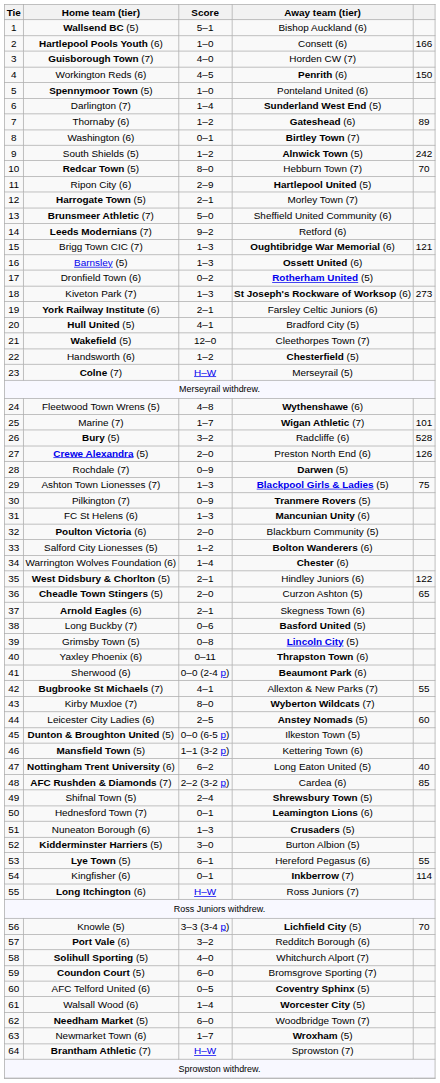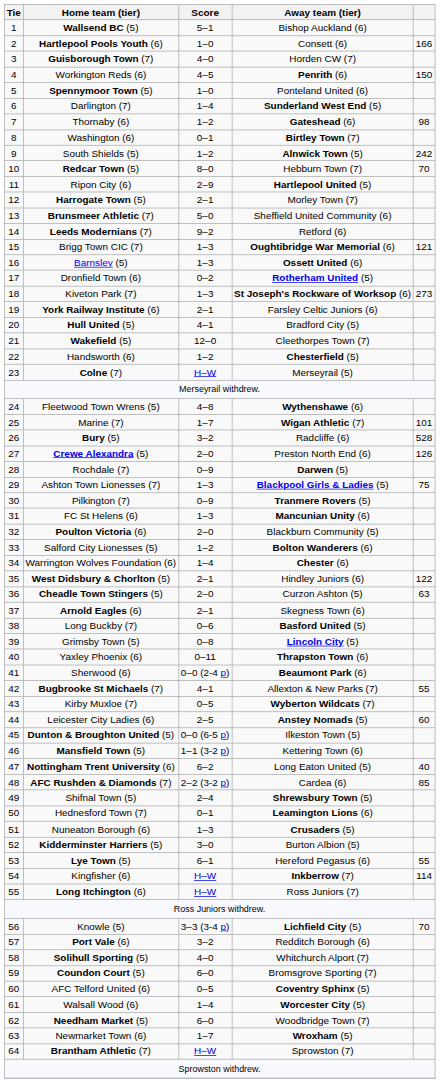 <table class="wikitable" style="text-align:center; font-size:85%">
 <tr>
 <th>Tie</th>
 <th>Home team (tier)</th>
 <th>Score</th>
 <th>Away team (tier)</th>
 <th></th>
 </tr>
 <tr>
 <td>1</td>
 <td><strong>Wallsend BC</strong> (5)</td>
 <td>5–1</td>
 <td>Bishop Auckland (6)</td>
 <td></td>
 </tr>
 <tr>
 <td>2</td>
 <td><strong>Hartlepool Pools Youth</strong> (6)</td>
 <td>1–0</td>
 <td>Consett (6)</td>
 <td>166</td>
 </tr>
 <tr>
 <td>3</td>
 <td><strong>Guisborough Town</strong> (7)</td>
 <td>4–0</td>
 <td>Horden CW (7)</td>
 <td></td>
 </tr>
 <tr>
 <td>4</td>
 <td>Workington Reds (6)</td>
 <td>4–5</td>
 <td><strong>Penrith</strong> (6)</td>
 <td>150</td>
 </tr>
 <tr>
 <td>5</td>
 <td><strong>Spennymoor Town</strong> (5)</td>
 <td>1–0</td>
 <td>Ponteland United (6)</td>
 <td></td>
 </tr>
 <tr>
 <td>6</td>
 <td>Darlington (7)</td>
 <td>1–4</td>
 <td><strong>Sunderland West End</strong> (5)</td>
 <td></td>
 </tr>
 <tr>
 <td>7</td>
 <td>Thornaby (6)</td>
 <td>1–2</td>
 <td><strong>Gateshead</strong> (6)</td>
-<td>89</td>
+<td>98</td>
 </tr>
 <tr>
 <td>8</td>
 <td>Washington (6)</td>
 <td>0–1</td>
 <td><strong>Birtley Town</strong> (7)</td>
 <td></td>
 </tr>
 <tr>
 <td>9</td>
 <td>South Shields (5)</td>
 <td>1–2</td>
 <td><strong>Alnwick Town</strong> (5)</td>
 <td>242</td>
 </tr>
 <tr>
 <td>10</td>
 <td><strong>Redcar Town</strong> (5)</td>
 <td>8–0</td>
 <td>Hebburn Town (7)</td>
 <td>70</td>
 </tr>
 <tr>
 <td>11</td>
 <td>Ripon City (6)</td>
 <td>2–9</td>
 <td><strong>Hartlepool United</strong> (5)</td>
 <td></td>
 </tr>
 <tr>
 <td>12</td>
 <td><strong>Harrogate Town</strong> (5)</td>
 <td>2–1</td>
 <td>Morley Town (7)</td>
 <td></td>
 </tr>
 <tr>
 <td>13</td>
 <td><strong>Brunsmeer Athletic</strong> (7)</td>
 <td>5–0</td>
 <td>Sheffield United Community (6)</td>
 <td></td>
 </tr>
 <tr>
 <td>14</td>
 <td><strong>Leeds Modernians</strong> (7)</td>
 <td>9–2</td>
 <td>Retford (6)</td>
 <td></td>
 </tr>
 <tr>
 <td>15</td>
 <td>Brigg Town CIC (7)</td>
 <td>1–3</td>
 <td><strong>Oughtibridge War Memorial</strong> (6)</td>
 <td>121</td>
 </tr>
 <tr>
 <td>16</td>
 <td><a href='#'>Barnsley</a> (5)</td>
 <td>1–3</td>
 <td><strong>Ossett United</strong> (6)</td>
 <td></td>
 </tr>
 <tr>
 <td>17</td>
 <td>Dronfield Town (6)</td>
 <td>0–2</td>
 <td><strong><a href='#'>Rotherham United</a></strong> (5)</td>
 <td></td>
 </tr>
 <tr>
 <td>18</td>
 <td>Kiveton Park (7)</td>
 <td>1–3</td>
 <td><strong>St Joseph's Rockware of Worksop</strong> (6)</td>
 <td>273</td>
 </tr>
 <tr>
 <td>19</td>
 <td><strong>York Railway Institute</strong> (6)</td>
 <td>2–1</td>
 <td>Farsley Celtic Juniors (6)</td>
 <td></td>
 </tr>
 <tr>
 <td>20</td>
 <td><strong>Hull United</strong> (5)</td>
 <td>4–1</td>
 <td>Bradford City (5)</td>
 <td></td>
 </tr>
 <tr>
 <td>21</td>
 <td><strong>Wakefield</strong> (5)</td>
 <td>12–0</td>
 <td>Cleethorpes Town (7)</td>
 <td></td>
 </tr>
 <tr>
 <td>22</td>
 <td>Handsworth (6)</td>
 <td>1–2</td>
 <td><strong>Chesterfield</strong> (5)</td>
 <td></td>
 </tr>
 <tr>
 <td>23</td>
 <td><strong>Colne</strong> (7)</td>
 <td><a href='#'>H–W</a></td>
 <td>Merseyrail (5)</td>
 <td></td>
 </tr>
 <tr>
 <td colspan="5" style="background:GhostWhite; height:20px; text-align:center; font-size:90%">Merseyrail withdrew.</td>
 </tr>
 <tr>
 <td>24</td>
 <td>Fleetwood Town Wrens (5)</td>
 <td>4–8</td>
 <td><strong>Wythenshawe</strong> (6)</td>
 <td></td>
 </tr>
 <tr>
 <td>25</td>
 <td>Marine (7)</td>
 <td>1–7</td>
 <td><strong>Wigan Athletic</strong> (7)</td>
 <td>101</td>
 </tr>
 <tr>
 <td>26</td>
 <td><strong>Bury</strong> (5)</td>
 <td>3–2</td>
 <td>Radcliffe (6)</td>
 <td>528</td>
 </tr>
 <tr>
 <td>27</td>
 <td><strong><a href='#'>Crewe Alexandra</a></strong> (5)</td>
 <td>2–0</td>
 <td>Preston North End (6)</td>
 <td>126</td>
 </tr>
 <tr>
 <td>28</td>
 <td>Rochdale (7)</td>
 <td>0–9</td>
 <td><strong>Darwen</strong> (5)</td>
 <td></td>
 </tr>
 <tr>
 <td>29</td>
 <td>Ashton Town Lionesses (7)</td>
 <td>1–3</td>
 <td><strong><a href='#'>Blackpool Girls & Ladies</a></strong> (5)</td>
 <td>75</td>
 </tr>
 <tr>
 <td>30</td>
 <td>Pilkington (7)</td>
 <td>0–9</td>
 <td><strong>Tranmere Rovers</strong> (5)</td>
 <td></td>
 </tr>
 <tr>
 <td>31</td>
 <td>FC St Helens (6)</td>
 <td>1–3</td>
 <td><strong>Mancunian Unity</strong> (6)</td>
 <td></td>
 </tr>
 <tr .>
 <td>32</td>
 <td><strong>Poulton Victoria</strong> (6)</td>
 <td>2–0</td>
 <td>Blackburn Community (5)</td>
 <td></td>
 </tr>
 <tr>
 <td>33</td>
 <td>Salford City Lionesses (5)</td>
 <td>1–2</td>
 <td><strong>Bolton Wanderers</strong> (6)</td>
 <td></td>
 </tr>
 <tr>
 <td>34</td>
 <td>Warrington Wolves Foundation (6)</td>
 <td>1–4</td>
 <td><strong>Chester</strong> (6)</td>
 <td></td>
 </tr>
 <tr>
 <td>35</td>
 <td><strong>West Didsbury & Chorlton</strong> (5)</td>
 <td>2–1</td>
 <td>Hindley Juniors (6)</td>
 <td>122</td>
 </tr>
 <tr>
 <td>36</td>
 <td><strong>Cheadle Town Stingers</strong> (5)</td>
 <td>2–0</td>
 <td>Curzon Ashton (5)</td>
-<td>65</td>
+<td>63</td>
 </tr>
 <tr>
 <td>37</td>
 <td><strong>Arnold Eagles</strong> (6)</td>
 <td>2–1</td>
 <td>Skegness Town (6)</td>
 <td></td>
 </tr>
 <tr>
 <td>38</td>
 <td>Long Buckby (7)</td>
 <td>0–6</td>
 <td><strong>Basford United</strong> (5)</td>
 <td></td>
 </tr>
 <tr>
 <td>39</td>
 <td>Grimsby Town (5)</td>
 <td>0–8</td>
 <td><strong><a href='#'>Lincoln City</a></strong> (5)</td>
 <td></td>
 </tr>
 <tr>
 <td>40</td>
 <td>Yaxley Phoenix (6)</td>
 <td>0–11</td>
 <td><strong>Thrapston Town</strong> (6)</td>
 <td></td>
 </tr>
 <tr>
 <td>41</td>
 <td>Sherwood (6)</td>
 <td>0–0 (2-4 <a href='#'>p</a>)</td>
 <td><strong>Beaumont Park</strong> (6)</td>
 <td></td>
 </tr>
 <tr>
 <td>42</td>
 <td><strong>Bugbrooke St Michaels</strong> (7)</td>
 <td>4–1</td>
 <td>Allexton & New Parks (7)</td>
 <td>55</td>
 </tr>
 <tr>
 <td>43</td>
 <td>Kirby Muxloe (7)</td>
-<td>8–0</td>
+<td>0–5</td>
 <td><strong>Wyberton Wildcats</strong> (7)</td>
 <td></td>
 </tr>
 <tr>
 <td>44</td>
 <td>Leicester City Ladies (6)</td>
 <td>2–5</td>
 <td><strong>Anstey Nomads</strong> (5)</td>
 <td>60</td>
 </tr>
 <tr>
 <td>45</td>
 <td><strong>Dunton & Broughton United</strong> (5)</td>
 <td>0–0 (6-5 <a href='#'>p</a>)</td>
 <td>Ilkeston Town (5)</td>
 <td></td>
 </tr>
 <tr>
 <td>46</td>
 <td><strong>Mansfield Town</strong> (5)</td>
 <td>1–1 (3-2 <a href='#'>p</a>)</td>
 <td>Kettering Town (6)</td>
 <td></td>
 </tr>
 <tr>
 <td>47</td>
 <td><strong>Nottingham Trent University</strong> (6)</td>
 <td>6–2</td>
 <td>Long Eaton United (5)</td>
 <td>40</td>
 </tr>
 <tr>
 <td>48</td>
 <td><strong>AFC Rushden & Diamonds</strong> (7)</td>
 <td>2–2 (3-2 <a href='#'>p</a>)</td>
 <td>Cardea (6)</td>
 <td>85</td>
 </tr>
 <tr>
 <td>49</td>
 <td>Shifnal Town (5)</td>
 <td>2–4</td>
 <td><strong>Shrewsbury Town</strong> (5)</td>
 <td></td>
 </tr>
 <tr>
 <td>50</td>
 <td>Hednesford Town (7)</td>
 <td>0–1</td>
 <td><strong>Leamington Lions</strong> (6)</td>
 <td></td>
 </tr>
 <tr>
 <td>51</td>
 <td>Nuneaton Borough (6)</td>
 <td>1–3</td>
 <td><strong>Crusaders</strong> (5)</td>
 <td></td>
 </tr>
 <tr>
 <td>52</td>
 <td><strong>Kidderminster Harriers</strong> (5)</td>
 <td>3–0</td>
 <td>Burton Albion (5)</td>
 <td></td>
 </tr>
 <tr>
 <td>53</td>
 <td><strong>Lye Town</strong> (5)</td>
 <td>6–1</td>
 <td>Hereford Pegasus (6)</td>
 <td>55</td>
 </tr>
 <tr>
 <td>54</td>
 <td>Kingfisher (6)</td>
-<td>0–1</td>
+<td><a href='#'>H–W</a></td>
 <td><strong>Inkberrow</strong> (7)</td>
 <td>114</td>
 </tr>
 <tr>
 <td>55</td>
 <td><strong>Long Itchington</strong> (6)</td>
 <td><a href='#'>H–W</a></td>
 <td>Ross Juniors (7)</td>
 <td></td>
 </tr>
 <tr>
 <td colspan="5" style="background:GhostWhite; height:20px; text-align:center; font-size:90%">Ross Juniors withdrew.</td>
 </tr>
 <tr>
 <td>56</td>
 <td>Knowle (5)</td>
 <td>3–3 (3-4 <a href='#'>p</a>)</td>
 <td><strong>Lichfield City</strong> (5)</td>
 <td>70</td>
 </tr>
 <tr>
 <td>57</td>
 <td><strong>Port Vale</strong> (6)</td>
 <td>3–2</td>
 <td>Redditch Borough (6)</td>
 <td></td>
 </tr>
 <tr>
 <td>58</td>
 <td><strong>Solihull Sporting</strong> (5)</td>
 <td>4–0</td>
 <td>Whitchurch Alport (7)</td>
 <td></td>
 </tr>
 <tr>
 <td>59</td>
 <td><strong>Coundon Court</strong> (5)</td>
 <td>6–0</td>
 <td>Bromsgrove Sporting (7)</td>
 <td></td>
 </tr>
 <tr>
 <td>60</td>
 <td>AFC Telford United (6)</td>
 <td>0–5</td>
 <td><strong>Coventry Sphinx</strong> (5)</td>
 <td></td>
 </tr>
 <tr>
 <td>61</td>
 <td>Walsall Wood (6)</td>
 <td>1–4</td>
 <td><strong>Worcester City</strong> (5)</td>
 <td></td>
 </tr>
 <tr>
 <td>62</td>
 <td><strong>Needham Market</strong> (5)</td>
 <td>6–0</td>
 <td>Woodbridge Town (7)</td>
 <td></td>
 </tr>
 <tr>
 <td>63</td>
 <td>Newmarket Town (6)</td>
 <td>1–7</td>
 <td><strong>Wroxham</strong> (5)</td>
 <td></td>
 </tr>
 <tr>
 <td>64</td>
 <td><strong>Brantham Athletic</strong> (7)</td>
 <td><a href='#'>H–W</a></td>
 <td>Sprowston (7)</td>
 <td></td>
 </tr>
 <tr>
 <td colspan="5" style="background:GhostWhite; height:20px; text-align:center; font-size:90%">Sprowston withdrew.</td>
 </tr>
 <tr>
 </tr>
 </table>
